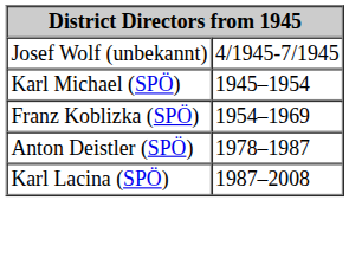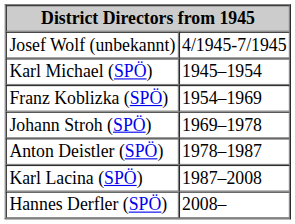 <table border="1" cellpadding="2" cellspacing="0" align="right" style="margin-left:1em;">
 <tr --- bgcolor="#CCCCCC">
 <th colspan="2">District Directors from 1945</th>
 </tr>
 <tr --- bgcolor="#FFFFFF">
 <td>Josef Wolf (unbekannt)</td>
 <td>4/1945-7/1945</td>
 </tr>
 <tr --- bgcolor="#FFFFFF">
 <td>Karl Michael (<a href='#'>SPÖ</a>)</td>
 <td>1945–1954</td>
 </tr>
 <tr --- bgcolor="#FFFFFF">
 <td>Franz Koblizka (<a href='#'>SPÖ</a>)</td>
 <td>1954–1969</td>
 </tr>
 <tr --- bgcolor="#FFFFFF">
+<td>Johann Stroh (<a href='#'>SPÖ</a>)</td>
+<td>1969–1978</td>
+</tr>
+<tr --- bgcolor="#FFFFFF">
 <td>Anton Deistler (<a href='#'>SPÖ</a>)</td>
 <td>1978–1987</td>
 </tr>
 <tr --- bgcolor="#FFFFFF">
 <td>Karl Lacina (<a href='#'>SPÖ</a>)</td>
 <td>1987–2008</td>
 </tr>
+<tr --- bgcolor="#FFFFFF">
+<td>Hannes Derfler (<a href='#'>SPÖ</a>)</td>
+<td>2008–</td>
+</tr>
 </table>
